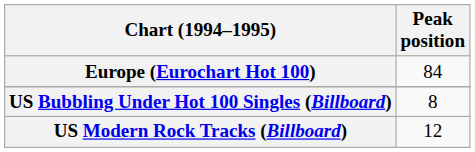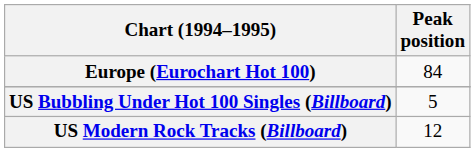 <table class="wikitable sortable plainrowheaders" style="text-align:center">
 <tr>
 <th>Chart (1994–1995)</th>
 <th>Peak<br>position</th>
 </tr>
 <tr>
 <th scope="row">Europe (<a href='#'>Eurochart Hot 100</a>)</th>
 <td>84</td>
 </tr>
 <tr>
 </tr>
 <tr>
 </tr>
 <tr>
 <th scope="row">US <a href='#'>Bubbling Under Hot 100 Singles</a> (<em><a href='#'>Billboard</a></em>)</th>
-<td>8</td>
+<td>5</td>
 </tr>
 <tr>
 <th scope="row">US <a href='#'>Modern Rock Tracks</a> (<em><a href='#'>Billboard</a></em>)</th>
 <td>12</td>
 </tr>
 </table>
